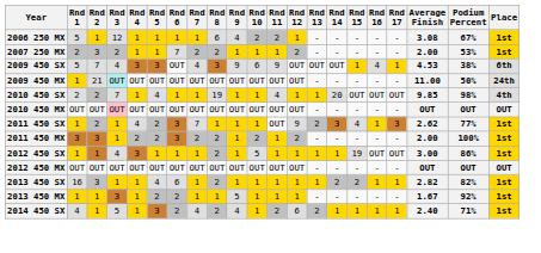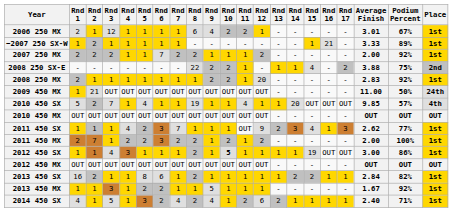 <table class="wikitable" style="font-size: 85%; text-align:center">
 <tr valign="top">
 <th valign="middle">Year</th>
 <th>Rnd<br>1</th>
 <th>Rnd<br>2</th>
 <th>Rnd<br>3</th>
 <th>Rnd<br>4</th>
 <th>Rnd<br>5</th>
 <th>Rnd<br>6</th>
 <th>Rnd<br>7</th>
 <th>Rnd<br>8</th>
 <th>Rnd<br>9</th>
 <th>Rnd<br>10</th>
 <th>Rnd<br>11</th>
 <th>Rnd<br>12</th>
 <th>Rnd<br>13</th>
 <th>Rnd<br>14</th>
 <th>Rnd<br>15</th>
 <th>Rnd<br>16</th>
 <th>Rnd<br>17</th>
 <th valign="middle">Average<br>Finish</th>
 <th valign="middle">Podium<br>Percent</th>
 <th valign="middle">Place</th>
 </tr>
 <tr>
 <th>2006 250 MX</th>
-<td style="background:#dfdfdf;">5</td>
+<td style="background:#dfdfdf;">2</td>
 <td style="background: gold;">1</td>
 <td style="background:#dfdfdf;">12</td>
 <td style="background: gold;">1</td>
 <td style="background: gold;">1</td>
 <td style="background: gold;">1</td>
 <td style="background: gold;">1</td>
 <td style="background:#dfdfdf;">6</td>
 <td style="background:#dfdfdf;">4</td>
 <td style="background: silver;">2</td>
 <td style="background: silver;">2</td>
 <td style="background: gold;">1</td>
 <td>-</td>
 <td>-</td>
 <td>-</td>
 <td>-</td>
 <td>-</td>
-<th>3.08</th>
+<th>3.01</th>
 <th>67%</th>
+<th style="background: gold;">1st</th>
+</tr>
+<tr>
+<th>~2007 250 SX-W</th>
+<td style="background: gold;">1</td>
+<td style="background: silver;">2</td>
+<td style="background: gold;">1</td>
+<td style="background: gold;">1</td>
+<td style="background: gold;">1</td>
+<td style="background: gold;">1</td>
+<td style="background: gold;">1</td>
+<td>-</td>
+<td>-</td>
+<td>-</td>
+<td>-</td>
+<td>-</td>
+<td>-</td>
+<td>-</td>
+<td style="background: gold;">1</td>
+<td style="background:#dfdfdf;">21</td>
+<td>-</td>
+<th>3.33</th>
+<th>89%</th>
 <th style="background: gold;">1st</th>
 </tr>
 <tr>
 <th>2007 250 MX</th>
 <td style="background: silver;">2</td>
-<td style="background: silver;">3</td>
+<td style="background: silver;">2</td>
 <td style="background: silver;">2</td>
 <td style="background: gold;">1</td>
 <td style="background: gold;">1</td>
 <td style="background:#dfdfdf;">7</td>
 <td style="background: silver;">2</td>
 <td style="background: silver;">2</td>
 <td style="background: gold;">1</td>
 <td style="background: gold;">1</td>
 <td style="background: gold;">1</td>
 <td style="background: silver;">2</td>
 <td>-</td>
 <td>-</td>
 <td>-</td>
 <td>-</td>
 <td>-</td>
 <th>2.00</th>
-<th>53%</th>
+<th>92%</th>
 <th style="background: gold;">1st</th>
 </tr>
 <tr>
-<th>2009 450 SX</th>
-<td style="background:#dfdfdf;">5</td>
-<td style="background:#dfdfdf;">7</td>
-<td style="background:#dfdfdf;">4</td>
-<td style="background:#CD7F32;">3</td>
-<td style="background:#CD7F32;">3</td>
-<td>OUT</td>
-<td style="background:#dfdfdf;">4</td>
-<td style="background:#CD7F32;">3</td>
-<td style="background:#dfdfdf;">9</td>
-<td style="background:#dfdfdf;">6</td>
-<td style="background:#dfdfdf;">9</td>
-<td>OUT</td>
-<td>OUT</td>
-<td>OUT</td>
+<th>2008 250 SX-E</th>
+<td>-</td>
+<td>-</td>
+<td>-</td>
+<td>-</td>
+<td>-</td>
+<td>-</td>
+<td>-</td>
+<td style="background:#dfdfdf;">22</td>
+<td style="background: silver;">2</td>
+<td style="background: silver;">2</td>
+<td style="background: gold;">1</td>
+<td>-</td>
+<td style="background: gold;">1</td>
 <td style="background: gold;">1</td>
 <td style="background:#dfdfdf;">4</td>
+<td>-</td>
+<td style="background: silver;">2</td>
+<th>3.88</th>
+<th>75%</th>
+<th style="background: silver;">2nd</th>
+</tr>
+<tr>
+<th>2008 250 MX</th>
+<td style="background: silver;">2</td>
 <td style="background: gold;">1</td>
-<th>4.53</th>
-<th>38%</th>
-<th style="background:#dfdfdf;">6th</th>
+<td style="background: gold;">1</td>
+<td style="background: gold;">1</td>
+<td style="background: gold;">1</td>
+<td style="background: gold;">1</td>
+<td style="background: gold;">1</td>
+<td style="background: gold;">1</td>
+<td style="background: silver;">2</td>
+<td style="background: silver;">2</td>
+<td style="background: gold;">1</td>
+<td style="background:#dfdfdf;">20</td>
+<td>-</td>
+<td>-</td>
+<td>-</td>
+<td>-</td>
+<td>-</td>
+<th>2.83</th>
+<th>92%</th>
+<th style="background: gold;">1st</th>
 </tr>
 <tr>
 <th>2009 450 MX</th>
 <td style="background: gold;">1</td>
 <td style="background:#dfdfdf;">21</td>
-<td style="background: paleturquoise;">OUT</td>
+<td>OUT</td>
 <td>OUT</td>
 <td>OUT</td>
 <td>OUT</td>
 <td>OUT</td>
 <td>OUT</td>
 <td>OUT</td>
 <td>OUT</td>
 <td>OUT</td>
 <td>OUT</td>
 <td>-</td>
 <td>-</td>
 <td>-</td>
 <td>-</td>
 <td>-</td>
 <th>11.00</th>
 <th>50%</th>
 <th style="background:#dfdfdf;">24th</th>
 </tr>
 <tr>
 <th>2010 450 SX</th>
-<td style="background:#dfdfdf;">2</td>
+<td style="background:#dfdfdf;">5</td>
 <td style="background: silver;">2</td>
 <td style="background:#dfdfdf;">7</td>
 <td style="background: gold;">1</td>
 <td style="background:#dfdfdf;">4</td>
 <td style="background: gold;">1</td>
 <td style="background: gold;">1</td>
 <td style="background:#dfdfdf;">19</td>
 <td style="background: gold;">1</td>
 <td style="background: gold;">1</td>
 <td style="background:#dfdfdf;">4</td>
 <td style="background: gold;">1</td>
 <td style="background: gold;">1</td>
 <td style="background:#dfdfdf;">20</td>
 <td>OUT</td>
 <td>OUT</td>
 <td>OUT</td>
 <th>9.85</th>
-<th>98%</th>
+<th>57%</th>
 <th style="background:#dfdfdf;">4th</th>
 </tr>
 <tr>
 <th>2010 450 MX</th>
 <td>OUT</td>
 <td>OUT</td>
-<td style="background: pink;">OUT</td>
+<td>OUT</td>
 <td>OUT</td>
 <td>OUT</td>
 <td>OUT</td>
 <td>OUT</td>
 <td>OUT</td>
 <td>OUT</td>
 <td>OUT</td>
 <td>OUT</td>
 <td>OUT</td>
 <td>-</td>
 <td>-</td>
 <td>-</td>
 <td>-</td>
 <td>-</td>
 <th>OUT</th>
 <th>OUT</th>
 <th>OUT</th>
 </tr>
 <tr>
 <th>2011 450 SX</th>
 <td style="background: gold;">1</td>
-<td style="background: silver;">2</td>
+<td style="background: silver;">1</td>
 <td style="background: gold;">1</td>
 <td style="background:#dfdfdf;">4</td>
 <td style="background: silver;">2</td>
 <td style="background:#CD7F32;">3</td>
 <td style="background:#dfdfdf;">7</td>
 <td style="background: gold;">1</td>
 <td style="background: gold;">1</td>
 <td style="background: gold;">1</td>
 <td>OUT</td>
 <td style="background:#dfdfdf;">9</td>
 <td style="background: silver;">2</td>
 <td style="background:#CD7F32;">3</td>
 <td style="background:#dfdfdf;">4</td>
 <td style="background: gold;">1</td>
 <td style="background:#CD7F32;">3</td>
 <th>2.62</th>
 <th>77%</th>
 <th style="background: gold;">1st</th>
 </tr>
 <tr>
 <th>2011 450 MX</th>
-<td style="background:#CD7F32;">3</td>
-<td style="background:#CD7F32;">3</td>
+<td style="background:#CD7F32;">2</td>
+<td style="background:#CD7F32;">7</td>
 <td style="background: gold;">1</td>
 <td style="background: silver;">2</td>
 <td style="background: silver;">2</td>
 <td style="background:#CD7F32;">3</td>
 <td style="background: silver;">2</td>
 <td style="background: silver;">2</td>
 <td style="background: gold;">1</td>
 <td style="background: silver;">2</td>
 <td style="background: gold;">1</td>
 <td style="background: silver;">2</td>
 <td>-</td>
 <td>-</td>
 <td>-</td>
 <td>-</td>
 <td>-</td>
 <th>2.00</th>
 <th>100%</th>
 <th style="background: gold;">1st</th>
 </tr>
 <tr>
 <th>2012 450 SX</th>
 <td style="background: gold;">1</td>
 <td style="background:#CD7F32;">1</td>
 <td style="background:#dfdfdf;">4</td>
 <td style="background:#CD7F32;">3</td>
 <td style="background: gold;">1</td>
 <td style="background: gold;">1</td>
 <td style="background: gold;">1</td>
 <td style="background: silver;">2</td>
 <td style="background: gold;">1</td>
-<td style="background:#dfdfdf;">5</td>
+<td style="background:#dfdfdf;"><strong>5</strong></td>
 <td style="background: gold;">1</td>
 <td style="background: gold;">1</td>
 <td style="background: gold;">1</td>
 <td style="background: gold;">1</td>
 <td style="background:#dfdfdf;">19</td>
 <td>OUT</td>
 <td>OUT</td>
 <th>3.00</th>
 <th>86%</th>
 <th style="background: gold;">1st</th>
 </tr>
 <tr>
 <th>2012 450 MX</th>
 <td>OUT</td>
 <td>OUT</td>
 <td>OUT</td>
 <td>OUT</td>
 <td>OUT</td>
 <td>OUT</td>
 <td>OUT</td>
 <td>OUT</td>
 <td>OUT</td>
 <td>OUT</td>
 <td>OUT</td>
 <td>OUT</td>
 <td>-</td>
 <td>-</td>
 <td>-</td>
 <td>-</td>
 <td>-</td>
 <th>OUT</th>
 <th>OUT</th>
 <th>OUT</th>
 </tr>
 <tr>
 <th>2013 450 SX</th>
 <td style="background:#dfdfdf;">16</td>
-<td style="background: silver;">3</td>
+<td style="background: silver;">2</td>
 <td style="background: gold;">1</td>
 <td style="background: gold;">1</td>
-<td style="background:#dfdfdf;">4</td>
+<td style="background:#dfdfdf;">8</td>
 <td style="background:#dfdfdf;">6</td>
 <td style="background: gold;">1</td>
 <td style="background: silver;">2</td>
 <td style="background: gold;">1</td>
 <td style="background: gold;">1</td>
 <td style="background: gold;">1</td>
 <td style="background: gold;">1</td>
 <td style="background: gold;">1</td>
 <td style="background: silver;">2</td>
 <td style="background: silver;">2</td>
 <td style="background: gold;">1</td>
 <td style="background: gold;">1</td>
-<th>2.82</th>
+<th>2.84</th>
 <th>82%</th>
 <th style="background: gold;">1st</th>
 </tr>
 <tr>
 <th>2013 450 MX</th>
 <td style="background: gold;">1</td>
 <td style="background: gold;">1</td>
 <td style="background:#CD7F32;">3</td>
 <td style="background: gold;">1</td>
 <td style="background: silver;">2</td>
 <td style="background: silver;">2</td>
 <td style="background: gold;">1</td>
 <td style="background: gold;">1</td>
 <td style="background:#dfdfdf;">5</td>
 <td style="background: gold;">1</td>
 <td style="background: gold;">1</td>
 <td style="background: gold;">1</td>
 <td>-</td>
 <td>-</td>
 <td>-</td>
 <td>-</td>
 <td>-</td>
 <th>1.67</th>
 <th>92%</th>
 <th style="background: gold;">1st</th>
 </tr>
 <tr>
 <th>2014 450 SX</th>
 <td style="background:#dfdfdf;">4</td>
 <td style="background: gold;">1</td>
 <td style="background:#dfdfdf;">5</td>
 <td style="background: gold;">1</td>
 <td style="background:#CD7F32;">3</td>
 <td style="background: silver;">2</td>
 <td style="background:#dfdfdf;">4</td>
 <td style="background: silver;">2</td>
 <td style="background:#dfdfdf;">4</td>
 <td style="background: gold;">1</td>
 <td style="background: silver;">2</td>
 <td style="background:#dfdfdf;">6</td>
 <td style="background: silver;">2</td>
 <td style="background: gold;">1</td>
 <td style="background: gold;">1</td>
 <td style="background: gold;">1</td>
 <td style="background: gold;">1</td>
 <th>2.40</th>
 <th>71%</th>
 <th style="background: gold;">1st</th>
 </tr>
 </table>
